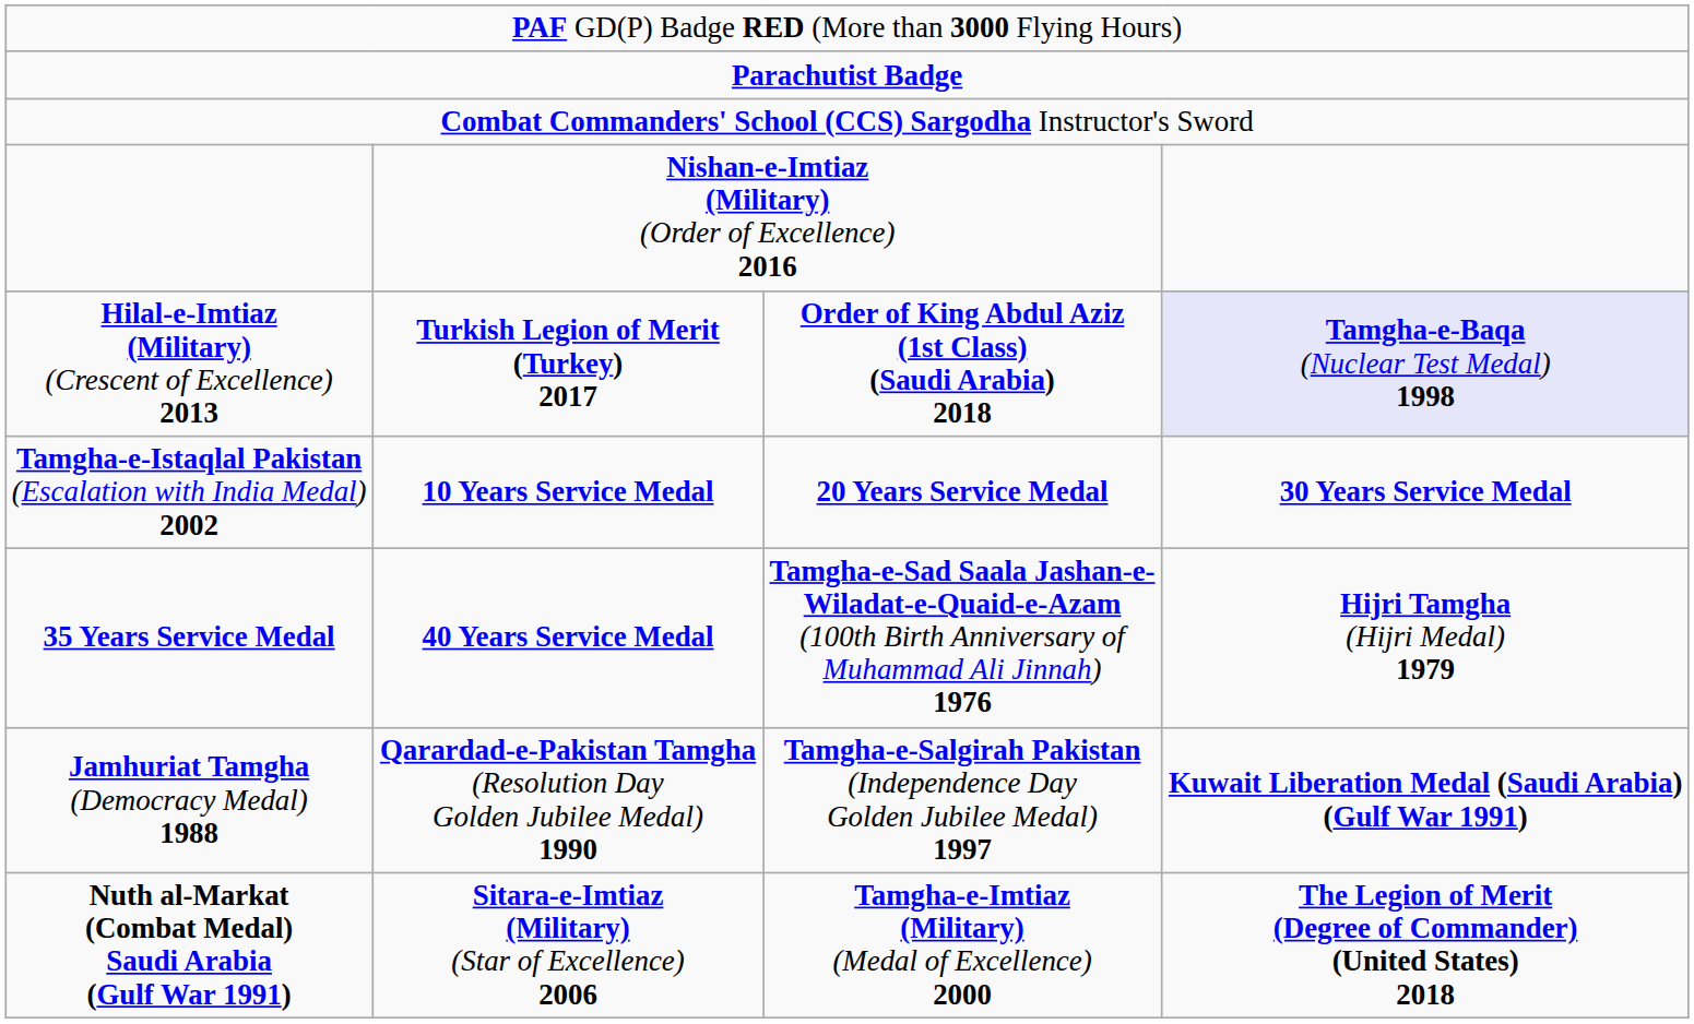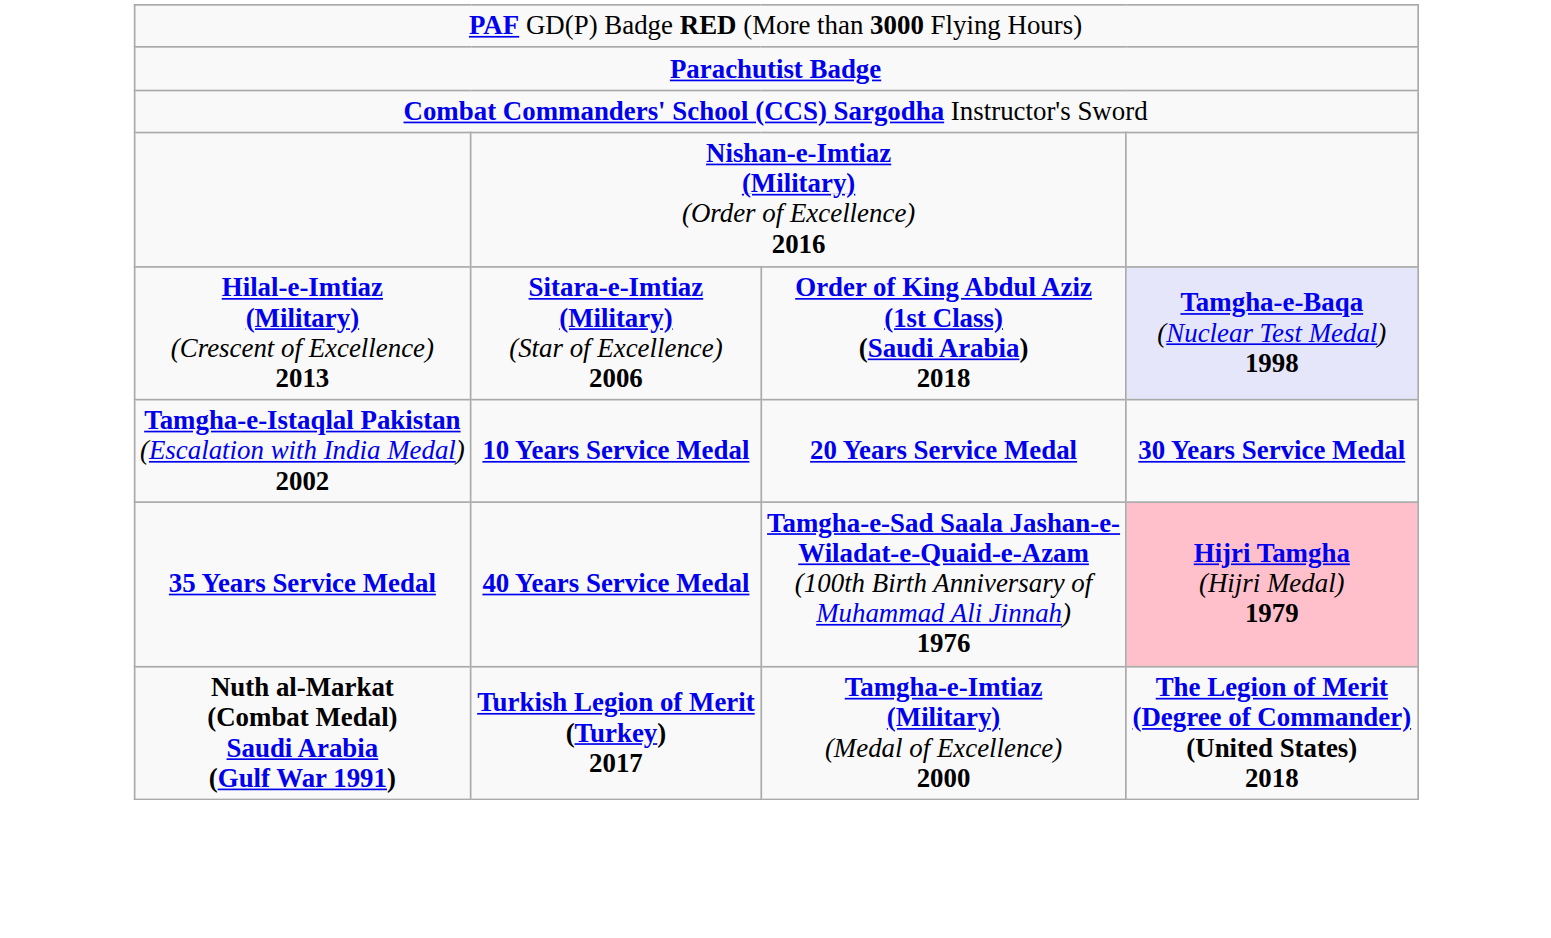 <table class="wikitable" style="margin:1em auto; text-align:center;">
 <tr>
 <td colspan="4"><strong><a href='#'>PAF</a></strong> GD(P) Badge <strong>RED</strong> (More than <strong>3000</strong> Flying Hours)</td>
 </tr>
 <tr>
 <td colspan="4"><strong><a href='#'>Parachutist Badge</a></strong></td>
 </tr>
 <tr>
 <td colspan="4"><a href='#'><strong>Combat Commanders' School (CCS) Sargodha</strong></a> Instructor's Sword</td>
 </tr>
 <tr>
 <td></td>
 <td colspan="2"><strong><a href='#'>Nishan-e-Imtiaz</a></strong><br><strong><a href='#'>(Military)</a></strong><br><em>(Order of Excellence)</em><br><strong>2016</strong></td>
 <td></td>
 </tr>
 <tr>
 <td><strong><a href='#'>Hilal-e-Imtiaz</a></strong><br><strong><a href='#'>(Military)</a></strong><br><em>(Crescent of Excellence)</em><br><strong>2013</strong></td>
-<td><a href='#'><strong>Turkish Legion of Merit</strong></a><br><strong>(<a href='#'>Turkey</a>)</strong><br><strong>2017</strong></td>
+<td><strong><a href='#'>Sitara-e-Imtiaz</a></strong><br><strong><a href='#'>(Military)</a></strong><br><em>(Star of Excellence)</em><br><strong>2006</strong></td>
 <td><a href='#'><strong>Order of King Abdul Aziz</strong></a><br><a href='#'><strong>(1st Class)</strong></a><strong></strong><br><strong>(<a href='#'>Saudi Arabia</a>)</strong><br><strong>2018</strong></td>
 <td style="background: lavender;"><strong><a href='#'>Tamgha-e-Baqa</a></strong><br><em>(<a href='#'>Nuclear Test Medal</a>)</em><br><strong>1998</strong></td>
 </tr>
 <tr>
 <td><strong><a href='#'>Tamgha-e-Istaqlal Pakistan</a></strong><br><em>(<a href='#'>Escalation with India Medal</a>)</em><br><strong>2002</strong></td>
 <td><strong><a href='#'>10 Years Service Medal</a></strong></td>
 <td><strong><a href='#'>20 Years Service Medal</a></strong></td>
 <td><strong><a href='#'>30 Years Service Medal</a></strong></td>
 </tr>
 <tr>
 <td><strong><a href='#'>35 Years Service Medal</a></strong></td>
 <td><strong><a href='#'>40 Years Service Medal</a></strong></td>
 <td><strong><a href='#'>Tamgha-e-Sad Saala Jashan-e-</a></strong><br><strong><a href='#'>Wiladat-e-Quaid-e-Azam</a></strong><br><em>(100th Birth Anniversary of</em><br><em><a href='#'>Muhammad Ali Jinnah</a>)</em><br><strong>1976</strong></td>
-<td><strong><a href='#'>Hijri Tamgha</a></strong><br><em>(Hijri Medal)</em><br><strong>1979</strong></td>
-</tr>
-<tr>
-<td><strong><a href='#'>Jamhuriat Tamgha</a></strong><br><em>(Democracy Medal)</em><br><strong>1988</strong></td>
-<td><strong><a href='#'>Qarardad-e-Pakistan Tamgha</a></strong><br><em>(Resolution Day</em><br><em>Golden Jubilee Medal)</em><br><strong>1990</strong></td>
-<td><strong><a href='#'>Tamgha-e-Salgirah Pakistan</a></strong><br><em>(Independence Day</em><br><em>Golden Jubilee Medal)</em><br><strong>1997</strong></td>
-<td><strong><a href='#'>Kuwait Liberation Medal</a></strong> <strong>(<a href='#'>Saudi Arabia</a>)</strong><br><strong>(<a href='#'>Gulf War 1991</a>)</strong></td>
+<td style="background: pink;"><strong><a href='#'>Hijri Tamgha</a></strong><br><em>(Hijri Medal)</em><br><strong>1979</strong></td>
 </tr>
 <tr>
 <td><strong>Nuth al-Markat</strong><br><strong>(Combat Medal)</strong><br><strong><a href='#'>Saudi Arabia</a></strong><br><strong>(<a href='#'>Gulf War 1991</a>)</strong></td>
-<td><strong><a href='#'>Sitara-e-Imtiaz</a></strong><br><strong><a href='#'>(Military)</a></strong><br><em>(Star of Excellence)</em><br><strong>2006</strong></td>
+<td><a href='#'><strong>Turkish Legion of Merit</strong></a><br><strong>(<a href='#'>Turkey</a>)</strong><br><strong>2017</strong></td>
 <td><strong><a href='#'>Tamgha-e-Imtiaz</a></strong><br><strong><a href='#'>(Military)</a></strong><br><em>(Medal of Excellence)</em><br><strong>2000</strong></td>
 <td><strong><a href='#'>The Legion of Merit</a></strong><br><strong><a href='#'>(Degree of Commander)</a></strong><br><strong>(United States)</strong><br><strong>2018</strong></td>
 </tr>
 </table>
